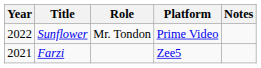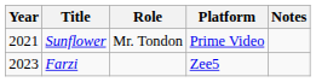 <table class="wikitable">
 <tr>
 <th>Year</th>
 <th>Title</th>
 <th>Role</th>
 <th>Platform</th>
 <th>Notes</th>
 </tr>
 <tr>
-<td>2022</td>
+<td>2021</td>
 <td><em><a href='#'>Sunflower</a></em></td>
 <td>Mr. Tondon</td>
 <td><a href='#'>Prime Video</a></td>
 </tr>
 <tr>
-<td>2021</td>
+<td>2023</td>
 <td><em><a href='#'>Farzi</a></em></td>
 <td></td>
 <td><a href='#'>Zee5</a></td>
 <td></td>
 </tr>
 </table>
